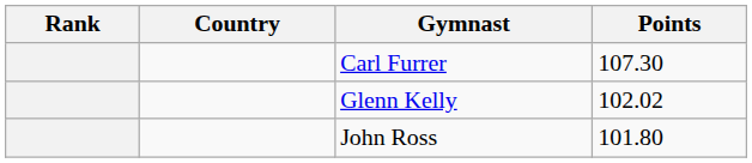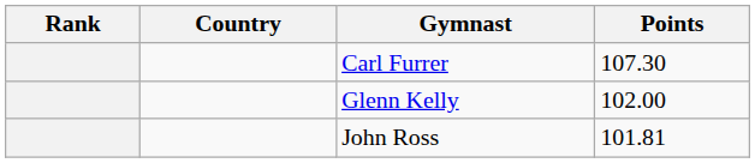 <table class="wikitable" width=500>
 <tr bgcolor="#efefef">
 <th>Rank</th>
 <th>Country</th>
 <th>Gymnast</th>
 <th>Points</th>
 </tr>
 <tr>
 <th></th>
 <td></td>
 <td><a href='#'>Carl Furrer</a></td>
 <td>107.30</td>
 </tr>
 <tr>
 <th></th>
 <td></td>
 <td><a href='#'>Glenn Kelly</a></td>
-<td>102.02</td>
+<td>102.00</td>
 </tr>
 <tr>
 <th></th>
 <td></td>
 <td>John Ross</td>
-<td>101.80</td>
+<td>101.81</td>
 </tr>
 </table>
